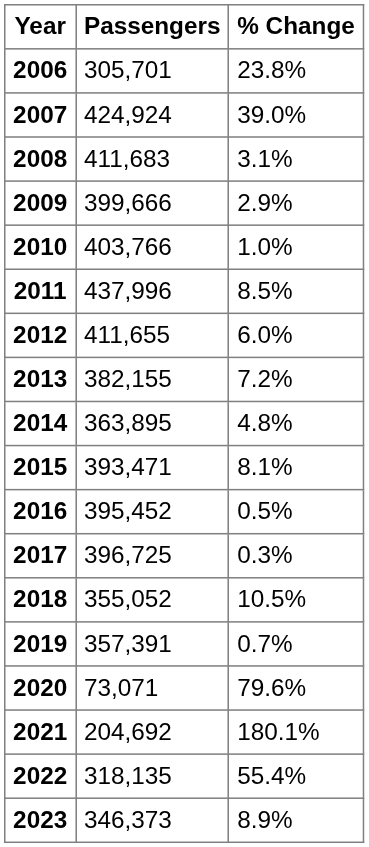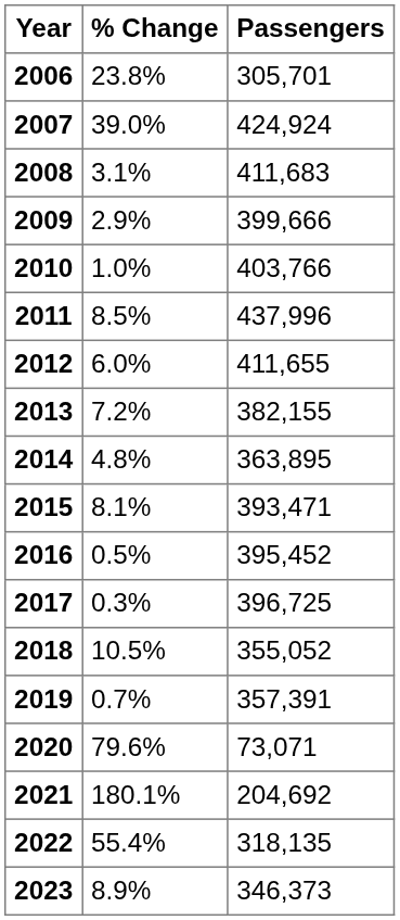 <table class="toccolours sortable" border="1" cellpadding="5" style="border-collapse:collapse">
 <tr>
 <th>Year</th>
+<th>% Change</th>
 <th>Passengers</th>
-<th>% Change</th>
 </tr>
 <tr>
 <th>2006</th>
+<td>23.8%</td>
 <td>305,701</td>
-<td>23.8%</td>
 </tr>
 <tr>
 <th>2007</th>
+<td>39.0%</td>
 <td>424,924</td>
-<td>39.0%</td>
 </tr>
 <tr>
 <th>2008</th>
+<td>3.1%</td>
 <td>411,683</td>
-<td>3.1%</td>
 </tr>
 <tr>
 <th>2009</th>
+<td>2.9%</td>
 <td>399,666</td>
-<td>2.9%</td>
 </tr>
 <tr>
 <th>2010</th>
+<td>1.0%</td>
 <td>403,766</td>
-<td>1.0%</td>
 </tr>
 <tr>
 <th>2011</th>
+<td>8.5%</td>
 <td>437,996</td>
-<td>8.5%</td>
 </tr>
 <tr>
 <th>2012</th>
+<td>6.0%</td>
 <td>411,655</td>
-<td>6.0%</td>
 </tr>
 <tr>
 <th>2013</th>
+<td>7.2%</td>
 <td>382,155</td>
-<td>7.2%</td>
 </tr>
 <tr>
 <th>2014</th>
+<td>4.8%</td>
 <td>363,895</td>
-<td>4.8%</td>
 </tr>
 <tr>
 <th>2015</th>
+<td>8.1%</td>
 <td>393,471</td>
-<td>8.1%</td>
 </tr>
 <tr>
 <th>2016</th>
+<td>0.5%</td>
 <td>395,452</td>
-<td>0.5%</td>
 </tr>
 <tr>
 <th>2017</th>
+<td>0.3%</td>
 <td>396,725</td>
-<td>0.3%</td>
 </tr>
 <tr>
 <th>2018</th>
+<td>10.5%</td>
 <td>355,052</td>
-<td>10.5%</td>
 </tr>
 <tr>
 <th>2019</th>
+<td>0.7%</td>
 <td>357,391</td>
-<td>0.7%</td>
 </tr>
 <tr>
 <th>2020</th>
+<td>79.6%</td>
 <td>73,071</td>
-<td>79.6%</td>
 </tr>
 <tr>
 <th>2021</th>
+<td>180.1%</td>
 <td>204,692</td>
-<td>180.1%</td>
 </tr>
 <tr>
 <th>2022</th>
+<td>55.4%</td>
 <td>318,135</td>
-<td>55.4%</td>
 </tr>
 <tr>
 <th>2023</th>
+<td>8.9%</td>
 <td>346,373</td>
-<td>8.9%</td>
 </tr>
 </table>
